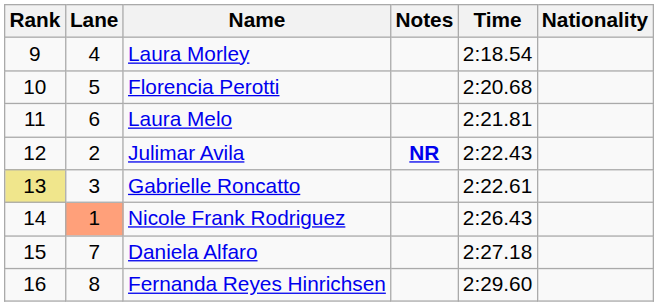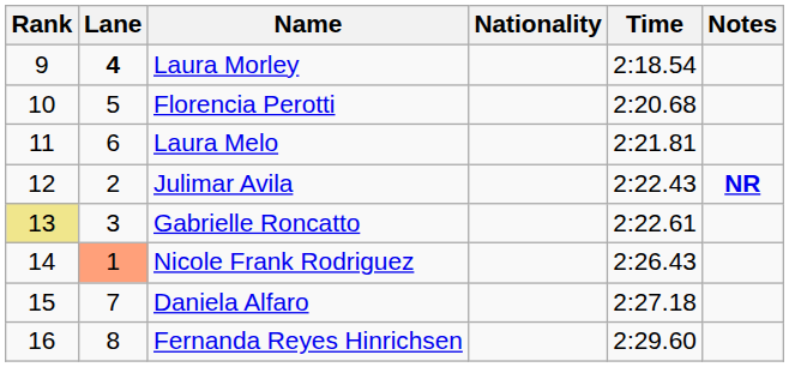 <table class="wikitable sortable" style="text-align:center">
 <tr>
 <th>Rank</th>
 <th>Lane</th>
 <th>Name</th>
+<th>Nationality</th>
+<th>Time</th>
 <th>Notes</th>
-<th>Time</th>
-<th>Nationality</th>
 </tr>
 <tr>
 <td>9</td>
-<td>4</td>
+<td><strong>4</strong></td>
 <td align=left><a href='#'>Laura Morley</a></td>
+<td align=left></td>
+<td>2:18.54</td>
 <td></td>
-<td>2:18.54</td>
-<td align=left></td>
 </tr>
 <tr>
 <td>10</td>
 <td>5</td>
 <td align=left><a href='#'>Florencia Perotti</a></td>
+<td align=left></td>
+<td>2:20.68</td>
 <td></td>
-<td>2:20.68</td>
-<td align=left></td>
 </tr>
 <tr>
 <td>11</td>
 <td>6</td>
 <td align=left><a href='#'>Laura Melo</a></td>
+<td align=left></td>
+<td>2:21.81</td>
 <td></td>
-<td>2:21.81</td>
-<td align=left></td>
 </tr>
 <tr>
 <td>12</td>
 <td>2</td>
 <td align=left><a href='#'>Julimar Avila</a></td>
+<td align=left></td>
+<td>2:22.43</td>
 <td><strong><a href='#'>NR</a></strong></td>
-<td>2:22.43</td>
-<td align=left></td>
 </tr>
 <tr>
 <td style="background: khaki;">13</td>
 <td>3</td>
 <td align=left><a href='#'>Gabrielle Roncatto</a></td>
+<td align=left></td>
+<td>2:22.61</td>
 <td></td>
-<td>2:22.61</td>
-<td align=left></td>
 </tr>
 <tr>
 <td>14</td>
 <td style="background: lightsalmon;">1</td>
 <td align=left><a href='#'>Nicole Frank Rodriguez</a></td>
+<td align=left></td>
+<td>2:26.43</td>
 <td></td>
-<td>2:26.43</td>
-<td align=left></td>
 </tr>
 <tr>
 <td>15</td>
 <td>7</td>
 <td align=left><a href='#'>Daniela Alfaro</a></td>
+<td align=left></td>
+<td>2:27.18</td>
 <td></td>
-<td>2:27.18</td>
-<td align=left></td>
 </tr>
 <tr>
 <td>16</td>
 <td>8</td>
 <td align=left><a href='#'>Fernanda Reyes Hinrichsen</a></td>
+<td align=left></td>
+<td>2:29.60</td>
 <td></td>
-<td>2:29.60</td>
-<td align=left></td>
 </tr>
 </table>
